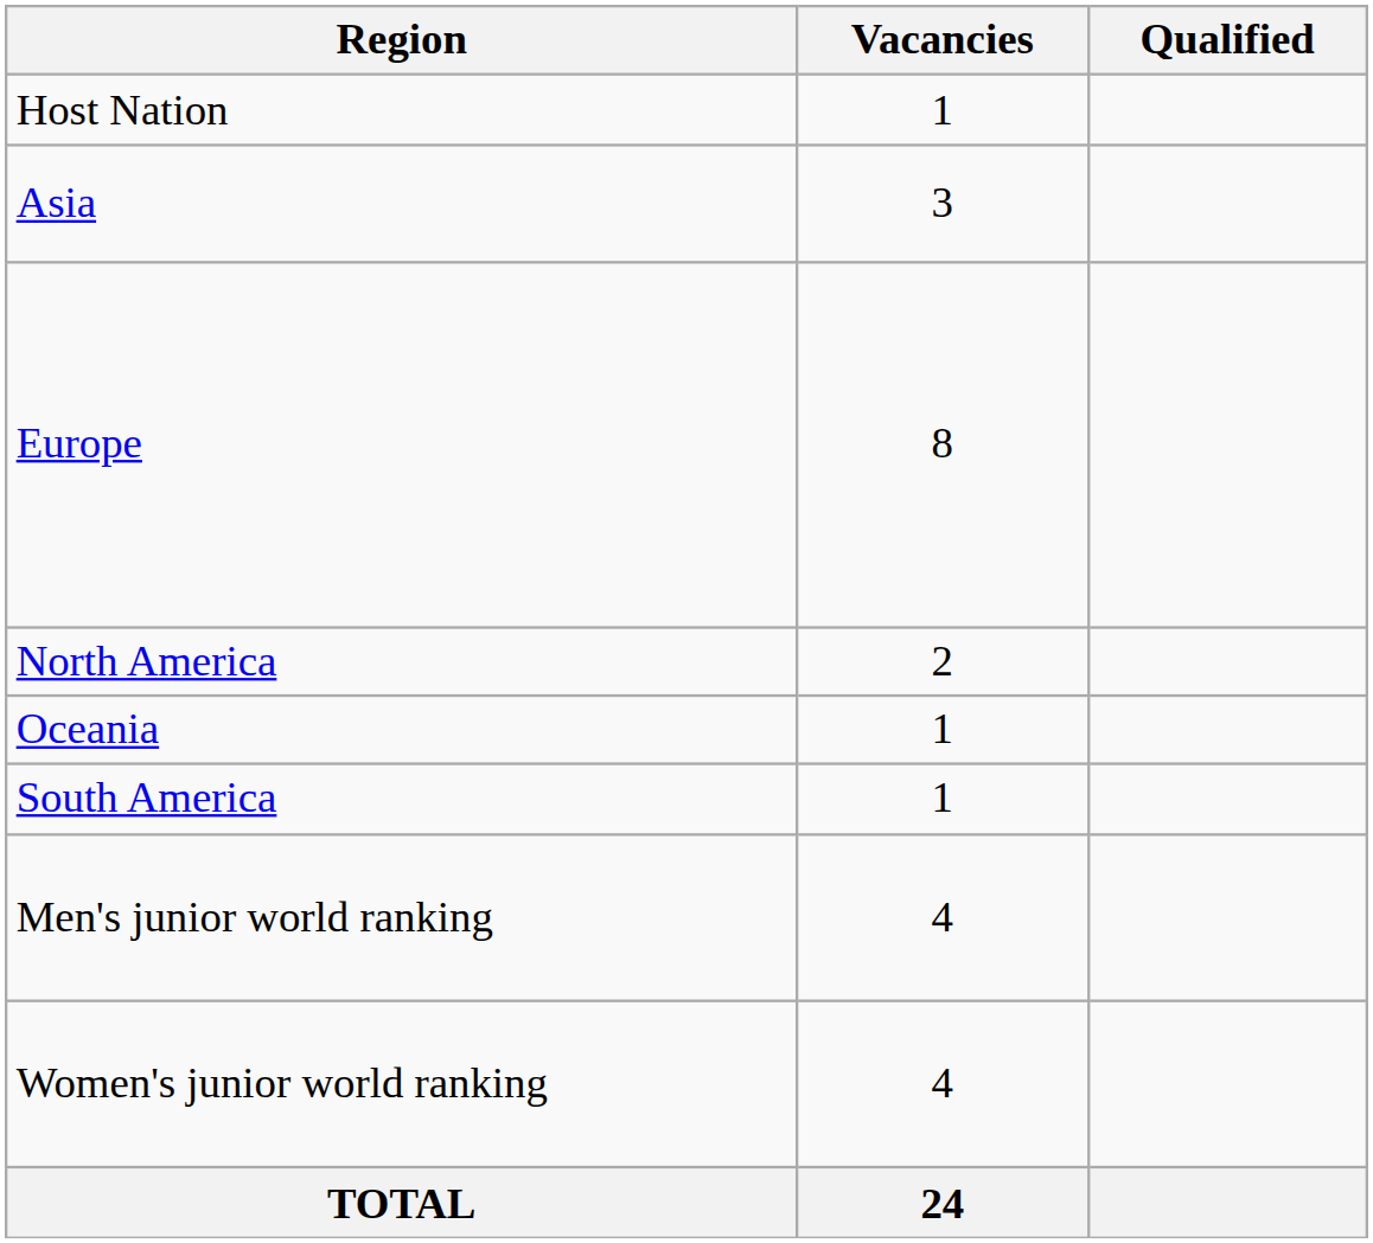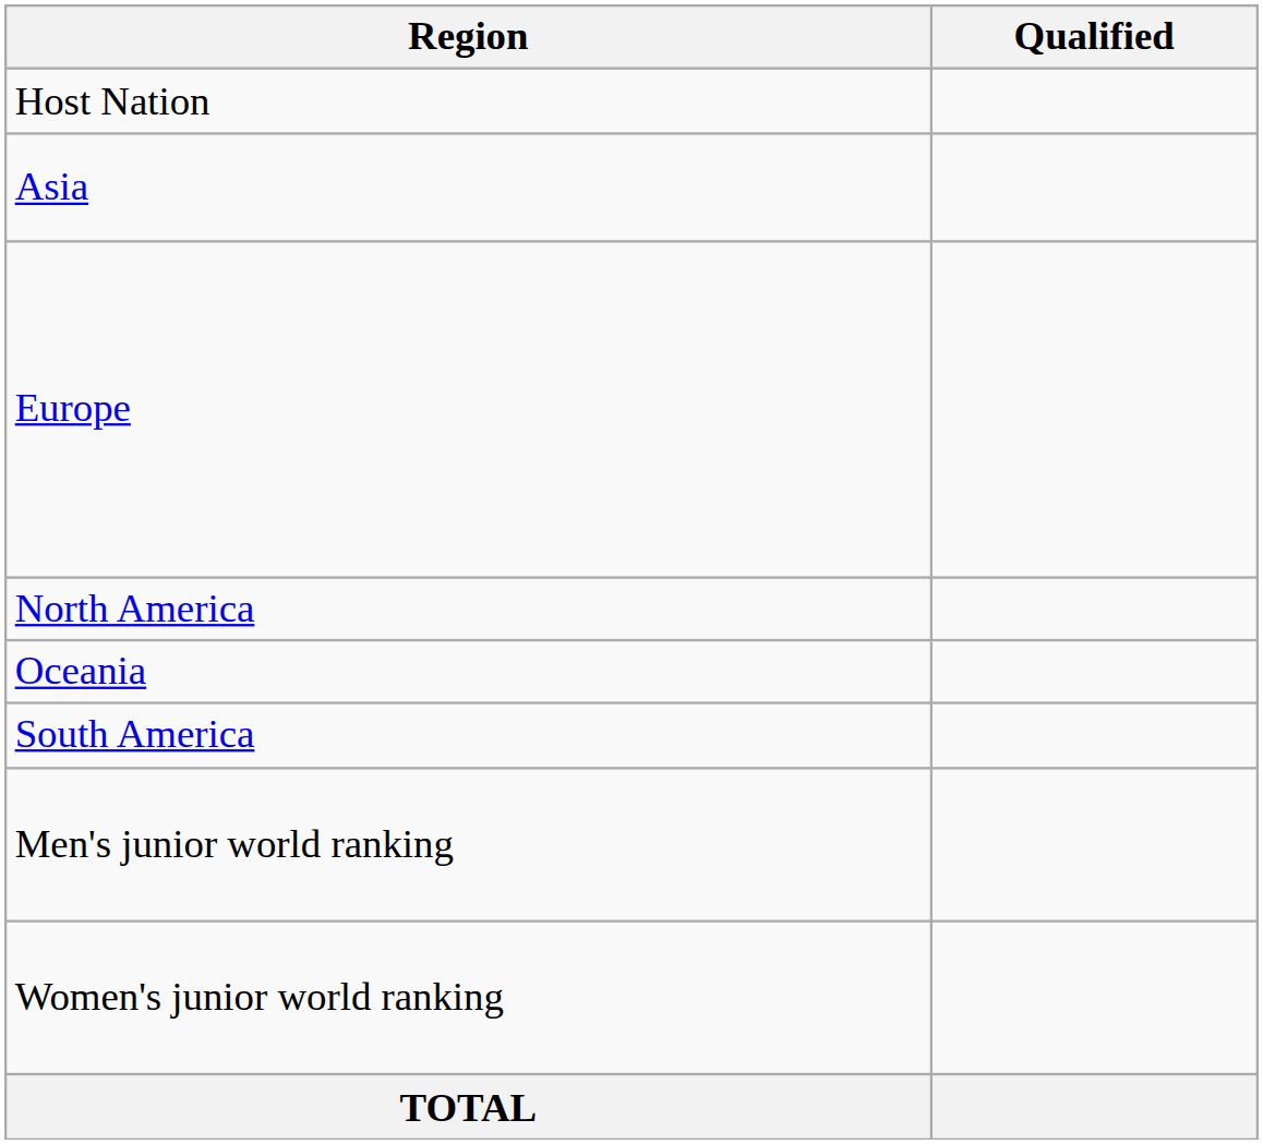 <table class = "wikitable" width=500>
 <tr>
 <th>Region</th>
-<th>Vacancies</th>
 <th>Qualified</th>
 </tr>
 <tr>
 <td>Host Nation</td>
-<td align=center>1</td>
 <td></td>
 </tr>
 <tr>
 <td><a href='#'>Asia</a></td>
-<td align=center>3</td>
 <td><br><br></td>
 </tr>
 <tr>
 <td><a href='#'>Europe</a></td>
-<td align=center>8</td>
 <td><br><br><br><br><br><br><br></td>
 </tr>
 <tr>
 <td><a href='#'>North America</a></td>
-<td align=center>2</td>
 <td><br></td>
 </tr>
 <tr>
 <td><a href='#'>Oceania</a></td>
-<td align=center>1</td>
 <td></td>
 </tr>
 <tr>
 <td><a href='#'>South America</a></td>
-<td align=center>1</td>
 <td></td>
 </tr>
 <tr>
 <td>Men's junior world ranking</td>
-<td align=center>4</td>
 <td><br><br><br></td>
 </tr>
 <tr>
 <td>Women's junior world ranking</td>
-<td align=center>4</td>
 <td><br><br><br></td>
 </tr>
 <tr>
 <th>TOTAL</th>
-<th>24</th>
 <th></th>
 </tr>
 </table>
